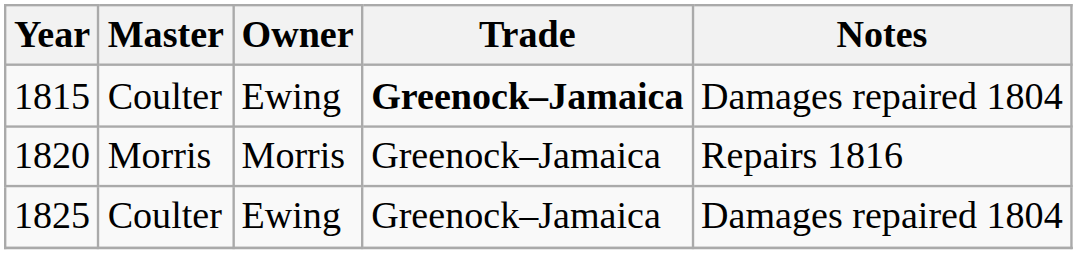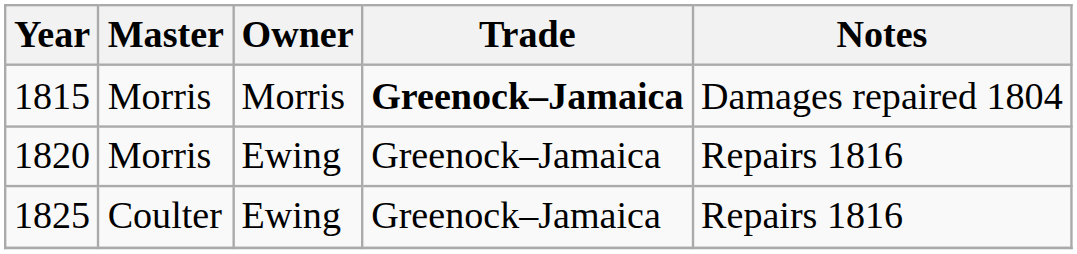 <table class="sortable wikitable">
 <tr>
 <th>Year</th>
 <th>Master</th>
 <th>Owner</th>
 <th>Trade</th>
 <th>Notes</th>
 </tr>
 <tr>
 <td>1815</td>
-<td>Coulter</td>
-<td>Ewing</td>
+<td>Morris</td>
+<td>Morris</td>
 <td><strong>Greenock–Jamaica</strong></td>
 <td>Damages repaired 1804</td>
 </tr>
 <tr>
 <td>1820</td>
 <td>Morris</td>
-<td>Morris</td>
+<td>Ewing</td>
 <td>Greenock–Jamaica</td>
 <td>Repairs 1816</td>
 </tr>
 <tr>
 <td>1825</td>
 <td>Coulter</td>
 <td>Ewing</td>
 <td>Greenock–Jamaica</td>
-<td>Damages repaired 1804</td>
+<td>Repairs 1816</td>
 </tr>
 <tr>
 </tr>
 </table>
